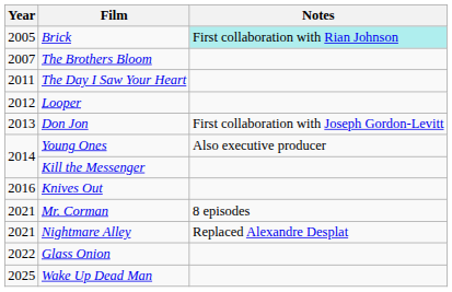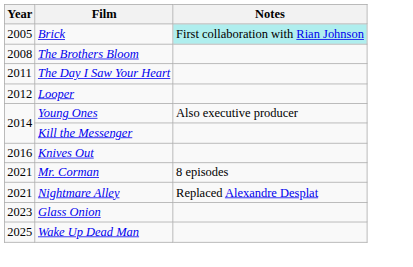 <table class="wikitable">
 <tr>
 <th>Year</th>
 <th>Film</th>
 <th>Notes</th>
 </tr>
 <tr>
 <td>2005</td>
 <td><em><a href='#'>Brick</a></em></td>
 <td style="background: paleturquoise;">First collaboration with <a href='#'>Rian Johnson</a></td>
 </tr>
 <tr>
-<td>2007</td>
+<td>2008</td>
 <td><em><a href='#'>The Brothers Bloom</a></em></td>
 <td></td>
 </tr>
 <tr>
 <td>2011</td>
 <td><em><a href='#'>The Day I Saw Your Heart</a></em></td>
 <td></td>
 </tr>
 <tr>
 <td>2012</td>
 <td><em><a href='#'>Looper</a></em></td>
 <td></td>
-</tr>
-<tr>
-<td>2013</td>
-<td><em><a href='#'>Don Jon</a></em></td>
-<td>First collaboration with <a href='#'>Joseph Gordon-Levitt</a></td>
 </tr>
 <tr>
 <td rowspan="2">2014</td>
 <td><em><a href='#'>Young Ones</a></em></td>
 <td>Also executive producer</td>
 </tr>
 <tr>
 <td><em><a href='#'>Kill the Messenger</a></em></td>
 <td></td>
 </tr>
 <tr>
 <td>2016</td>
 <td><em><a href='#'>Knives Out</a></em></td>
 <td></td>
 </tr>
 <tr>
 <td>2021</td>
 <td><em><a href='#'>Mr. Corman</a></em></td>
 <td>8 episodes</td>
 </tr>
 <tr>
 <td>2021</td>
 <td><em><a href='#'>Nightmare Alley</a></em></td>
 <td>Replaced <a href='#'>Alexandre Desplat</a></td>
 </tr>
 <tr>
-<td>2022</td>
+<td>2023</td>
 <td><em><a href='#'>Glass Onion</a></em></td>
 <td></td>
 </tr>
 <tr>
 <td>2025</td>
 <td><em><a href='#'>Wake Up Dead Man</a></em></td>
 <td></td>
 </tr>
 </table>
